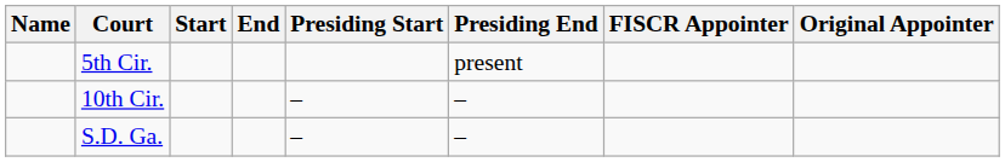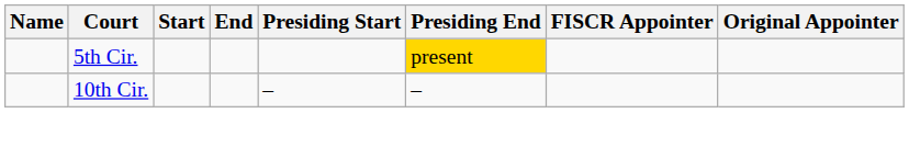 <table class="wikitable sortable">
 <tr>
 <th>Name</th>
 <th>Court</th>
 <th>Start</th>
 <th>End</th>
 <th>Presiding Start</th>
 <th>Presiding End</th>
 <th>FISCR Appointer<br></th>
 <th>Original Appointer<br></th>
 </tr>
 <tr>
 <td></td>
 <td data-sort-value="#5"><a href='#'>5th Cir.</a></td>
 <td></td>
 <td><em></em></td>
 <td></td>
-<td>present</td>
+<td style="background: gold;">present</td>
 <td></td>
 <td></td>
 </tr>
 <tr>
 <td></td>
 <td data-sort-value="#10"><a href='#'>10th Cir.</a></td>
 <td></td>
 <td><em></em></td>
 <td>–</td>
 <td>–</td>
 <td></td>
 <td></td>
 </tr>
-<tr>
-<td></td>
-<td><a href='#'>S.D. Ga.</a></td>
-<td></td>
-<td><em></em></td>
-<td>–</td>
-<td>–</td>
-<td></td>
-<td></td>
-</tr>
 </table>
